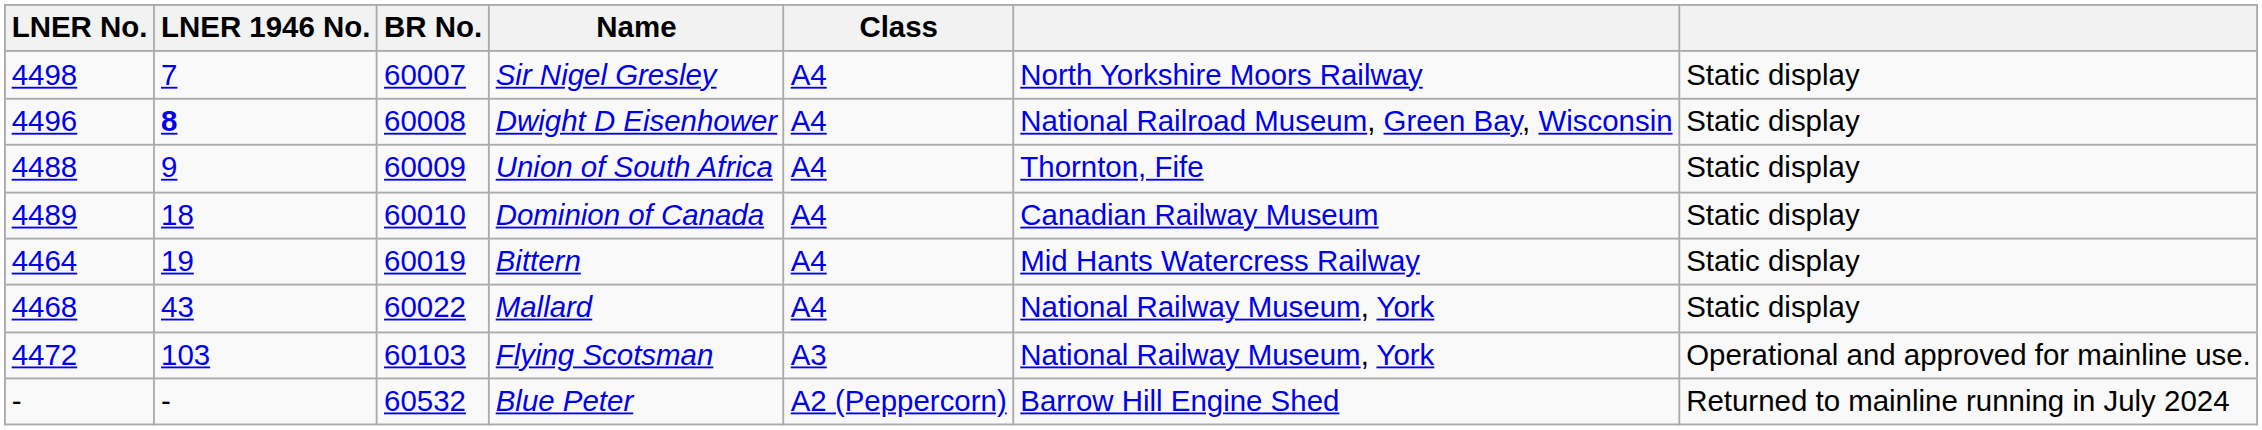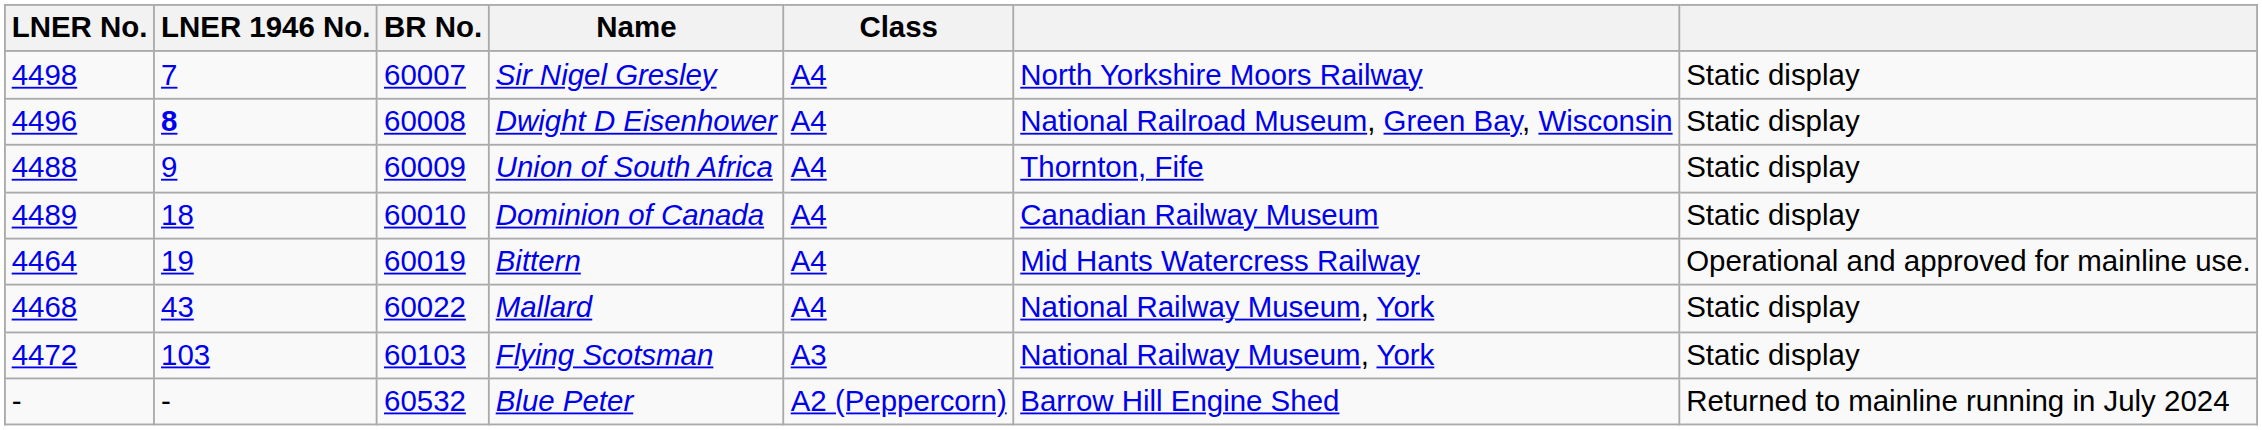 <table class="wikitable sortable">
 <tr>
 <th>LNER No.</th>
 <th>LNER 1946 No.</th>
 <th>BR No.</th>
 <th>Name</th>
 <th>Class</th>
 <th></th>
 <th></th>
 </tr>
 <tr>
 <td><a href='#'>4498</a></td>
 <td><a href='#'>7</a></td>
 <td><a href='#'>60007</a></td>
 <td><em><a href='#'>Sir Nigel Gresley</a></em></td>
 <td><a href='#'>A4</a></td>
 <td><a href='#'>North Yorkshire Moors Railway</a></td>
 <td>Static display</td>
 </tr>
 <tr>
 <td><a href='#'>4496</a></td>
 <td><strong><a href='#'>8</a></strong></td>
 <td><a href='#'>60008</a></td>
 <td><em><a href='#'>Dwight D Eisenhower</a></em></td>
 <td><a href='#'>A4</a></td>
 <td><a href='#'>National Railroad Museum</a>, <a href='#'>Green Bay</a>, <a href='#'>Wisconsin</a></td>
 <td>Static display</td>
 </tr>
 <tr>
 <td><a href='#'>4488</a></td>
 <td><a href='#'>9</a></td>
 <td><a href='#'>60009</a></td>
 <td><em><a href='#'>Union of South Africa</a></em></td>
 <td><a href='#'>A4</a></td>
 <td><a href='#'>Thornton, Fife</a></td>
 <td>Static display</td>
 </tr>
 <tr>
 <td><a href='#'>4489</a></td>
 <td><a href='#'>18</a></td>
 <td><a href='#'>60010</a></td>
 <td><em><a href='#'>Dominion of Canada</a></em></td>
 <td><a href='#'>A4</a></td>
 <td><a href='#'>Canadian Railway Museum</a></td>
 <td>Static display</td>
 </tr>
 <tr>
 <td><a href='#'>4464</a></td>
 <td><a href='#'>19</a></td>
 <td><a href='#'>60019</a></td>
 <td><em><a href='#'>Bittern</a></em></td>
 <td><a href='#'>A4</a></td>
 <td><a href='#'>Mid Hants Watercress Railway</a></td>
-<td>Static display</td>
+<td>Operational and approved for mainline use.</td>
 </tr>
 <tr>
 <td><a href='#'>4468</a></td>
 <td><a href='#'>43</a></td>
 <td><a href='#'>60022</a></td>
 <td><em><a href='#'>Mallard</a></em></td>
 <td><a href='#'>A4</a></td>
 <td><a href='#'>National Railway Museum</a>, <a href='#'>York</a></td>
 <td>Static display</td>
 </tr>
 <tr>
 <td><a href='#'>4472</a></td>
 <td><a href='#'>103</a></td>
 <td><a href='#'>60103</a></td>
 <td><em><a href='#'>Flying Scotsman</a></em></td>
 <td><a href='#'>A3</a></td>
 <td><a href='#'>National Railway Museum</a>, <a href='#'>York</a></td>
-<td>Operational and approved for mainline use.</td>
+<td>Static display</td>
 </tr>
 <tr>
 <td>-</td>
 <td>-</td>
 <td><a href='#'>60532</a></td>
 <td><em><a href='#'>Blue Peter</a></em></td>
 <td><a href='#'>A2 (Peppercorn)</a></td>
 <td><a href='#'>Barrow Hill Engine Shed</a></td>
 <td>Returned to mainline running in July 2024</td>
 </tr>
 </table>
